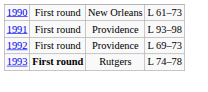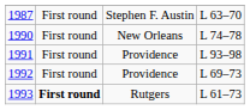 <table class="wikitable">
 <tr>
+</tr>
+<tr align="center">
+<td><a href='#'>1987</a></td>
+<td>First round</td>
+<td>Stephen F. Austin</td>
+<td>L 63–70</td>
 </tr>
 <tr align="center">
 <td><a href='#'>1990</a></td>
 <td>First round</td>
 <td>New Orleans</td>
-<td>L 61–73</td>
+<td>L 74–78</td>
 </tr>
 <tr align="center">
 <td><a href='#'>1991</a></td>
 <td>First round</td>
 <td>Providence</td>
 <td>L 93–98</td>
 </tr>
 <tr align="center">
 <td><a href='#'>1992</a></td>
 <td>First round</td>
 <td>Providence</td>
 <td>L 69–73</td>
 </tr>
 <tr align="center">
 <td><a href='#'>1993</a></td>
 <td><strong>First round</strong></td>
 <td>Rutgers</td>
-<td>L 74–78</td>
+<td>L 61–73</td>
 </tr>
 </table>
